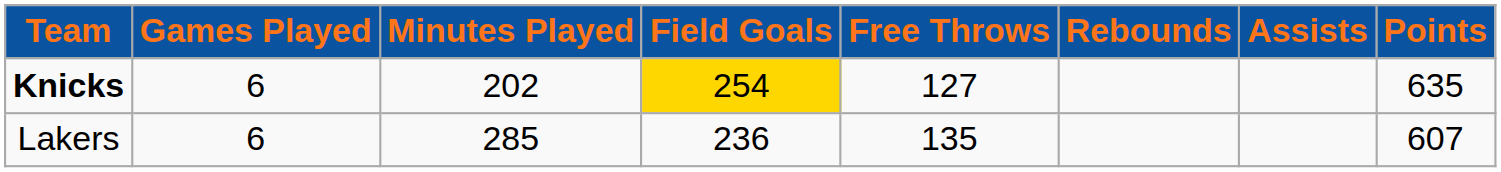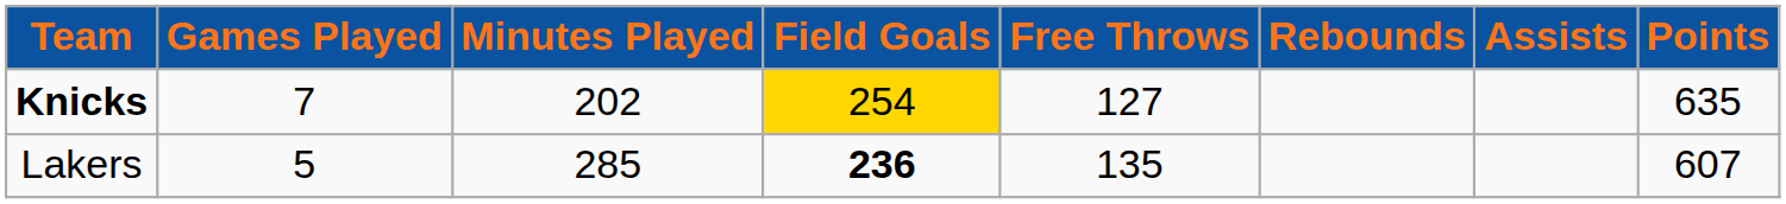 <table class="wikitable">
 <tr>
 <th style="color:#FF7518; background:#0953a0;">Team</th>
 <th style="color:#FF7518; background:#0953a0;">Games Played</th>
 <th style="color:#FF7518; background:#0953a0;">Minutes Played</th>
 <th style="color:#FF7518; background:#0953a0;">Field Goals</th>
 <th style="color:#FF7518; background:#0953a0;">Free Throws</th>
 <th style="color:#FF7518; background:#0953a0;">Rebounds</th>
 <th style="color:#FF7518; background:#0953a0;">Assists</th>
 <th style="color:#FF7518; background:#0953a0;">Points</th>
 </tr>
 <tr align="center">
 <td><strong>Knicks</strong></td>
-<td>6</td>
+<td>7</td>
 <td>202</td>
 <td style="background: gold;">254</td>
 <td>127</td>
 <td></td>
 <td></td>
 <td>635</td>
 </tr>
 <tr align="center">
 <td>Lakers</td>
-<td>6</td>
+<td>5</td>
 <td>285</td>
-<td>236</td>
+<td><strong>236</strong></td>
 <td>135</td>
 <td></td>
 <td></td>
 <td>607</td>
 </tr>
 </table>
